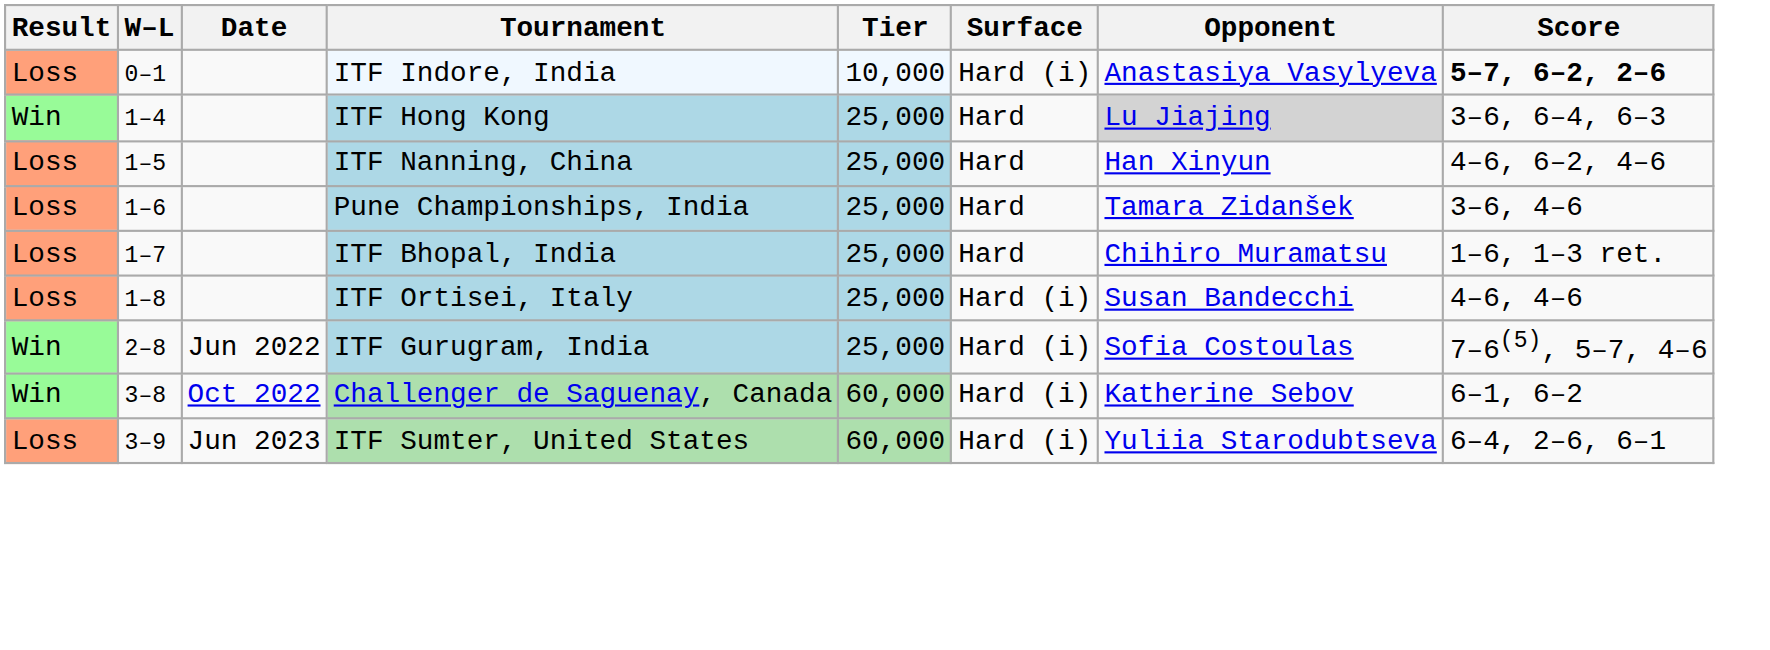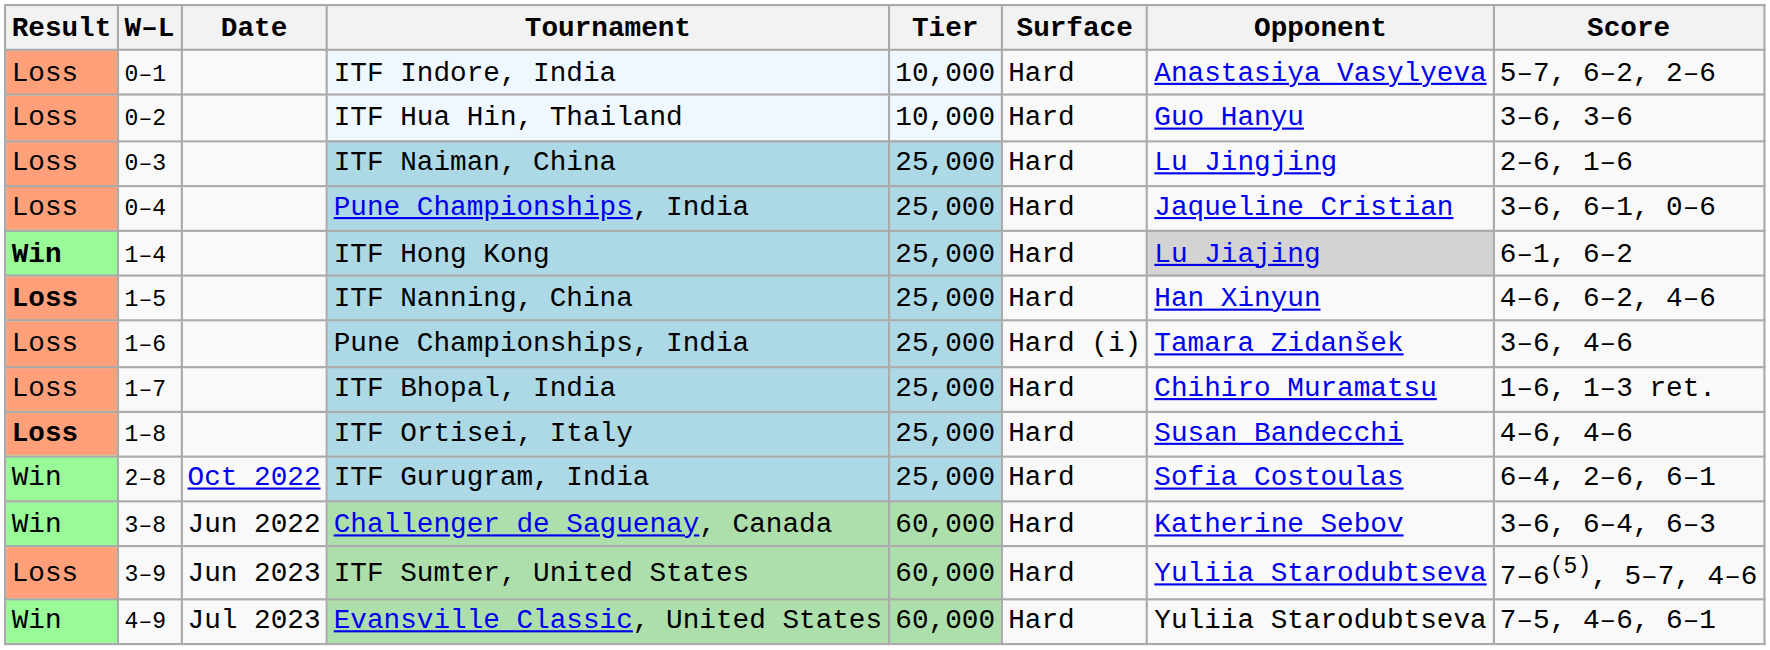 <table class="wikitable sortable">
 <tr>
 <th>Result</th>
 <th class="unsortable">W–L</th>
 <th>Date</th>
 <th>Tournament</th>
 <th>Tier</th>
 <th>Surface</th>
 <th>Opponent</th>
 <th class="unsortable">Score</th>
 </tr>
 <tr>
 <td bgcolor="FFA07A">Loss</td>
 <td><small>0–1</small></td>
 <td></td>
 <td style="background:#f0f8ff;">ITF Indore, India</td>
 <td style="background:#f0f8ff;">10,000</td>
-<td>Hard (i)</td>
+<td>Hard</td>
 <td> <a href='#'>Anastasiya Vasylyeva</a></td>
-<td><strong>5–7, 6–2, 2–6</strong></td>
+<td>5–7, 6–2, 2–6</td>
 </tr>
 <tr>
-<td style="background:#98fb98;">Win</td>
+<td bgcolor="FFA07A">Loss</td>
+<td><small>0–2</small></td>
+<td></td>
+<td style="background:#f0f8ff;">ITF Hua Hin, Thailand</td>
+<td style="background:#f0f8ff;">10,000</td>
+<td>Hard</td>
+<td> <a href='#'>Guo Hanyu</a></td>
+<td>3–6, 3–6</td>
+</tr>
+<tr>
+<td bgcolor="FFA07A">Loss</td>
+<td><small>0–3</small></td>
+<td></td>
+<td style="background:lightblue;">ITF Naiman, China</td>
+<td style="background:lightblue;">25,000</td>
+<td>Hard</td>
+<td> <a href='#'>Lu Jingjing</a></td>
+<td>2–6, 1–6</td>
+</tr>
+<tr>
+<td bgcolor="FFA07A">Loss</td>
+<td><small>0–4</small></td>
+<td></td>
+<td style="background:lightblue;"><a href='#'>Pune Championships</a>, India</td>
+<td style="background:lightblue;">25,000</td>
+<td>Hard</td>
+<td> <a href='#'>Jaqueline Cristian</a></td>
+<td>3–6, 6–1, 0–6</td>
+</tr>
+<tr>
+<td style="background:#98fb98;"><strong>Win</strong></td>
 <td><small>1–4</small></td>
 <td></td>
 <td style="background:lightblue;">ITF Hong Kong</td>
 <td style="background:lightblue;">25,000</td>
 <td>Hard</td>
 <td style="background: lightgrey;"> <a href='#'>Lu Jiajing</a></td>
-<td>3–6, 6–4, 6–3</td>
+<td>6–1, 6–2</td>
 </tr>
 <tr>
-<td bgcolor=FFA07A>Loss</td>
+<td bgcolor=FFA07A><strong>Loss</strong></td>
 <td><small>1–5</small></td>
 <td></td>
 <td style="background:lightblue;">ITF Nanning, China</td>
 <td style="background:lightblue;">25,000</td>
 <td>Hard</td>
 <td> <a href='#'>Han Xinyun</a></td>
 <td>4–6, 6–2, 4–6</td>
 </tr>
 <tr>
 <td bgcolor=FFA07A>Loss</td>
 <td><small>1–6</small></td>
 <td></td>
 <td style="background:lightblue;">Pune Championships, India</td>
 <td style="background:lightblue;">25,000</td>
-<td>Hard</td>
+<td>Hard (i)</td>
 <td> <a href='#'>Tamara Zidanšek</a></td>
 <td>3–6, 4–6</td>
 </tr>
 <tr>
 <td bgcolor=FFA07A>Loss</td>
 <td><small>1–7</small></td>
 <td></td>
 <td style="background:lightblue;">ITF Bhopal, India</td>
 <td style="background:lightblue;">25,000</td>
 <td>Hard</td>
 <td> <a href='#'>Chihiro Muramatsu</a></td>
 <td>1–6, 1–3 ret.</td>
 </tr>
 <tr>
-<td bgcolor=FFA07A>Loss</td>
+<td bgcolor=FFA07A><strong>Loss</strong></td>
 <td><small>1–8</small></td>
 <td></td>
 <td style="background:lightblue;">ITF Ortisei, Italy</td>
 <td style="background:lightblue;">25,000</td>
-<td>Hard (i)</td>
+<td>Hard</td>
 <td> <a href='#'>Susan Bandecchi</a></td>
 <td>4–6, 4–6</td>
 </tr>
 <tr>
 <td bgcolor=98FB98>Win</td>
 <td><small>2–8</small></td>
-<td>Jun 2022</td>
+<td><a href='#'>Oct 2022</a></td>
 <td style="background:lightblue;">ITF Gurugram, India</td>
 <td style="background:lightblue;">25,000</td>
-<td>Hard (i)</td>
+<td>Hard</td>
 <td> <a href='#'>Sofia Costoulas</a></td>
-<td>7–6<sup>(5)</sup>, 5–7, 4–6</td>
+<td>6–4, 2–6, 6–1</td>
 </tr>
 <tr>
 <td bgcolor=98FB98>Win</td>
 <td><small>3–8</small></td>
-<td><a href='#'>Oct 2022</a></td>
+<td>Jun 2022</td>
 <td style="background:#addfad;"><a href='#'>Challenger de Saguenay</a>, Canada</td>
 <td style="background:#addfad;">60,000</td>
-<td>Hard (i)</td>
+<td>Hard</td>
 <td> <a href='#'>Katherine Sebov</a></td>
-<td>6–1, 6–2</td>
+<td>3–6, 6–4, 6–3</td>
 </tr>
 <tr>
 <td bgcolor=ffa07a>Loss</td>
 <td><small>3–9</small></td>
 <td>Jun 2023</td>
 <td style="background:#addfad;">ITF Sumter, United States</td>
 <td style="background:#addfad;">60,000</td>
-<td>Hard (i)</td>
+<td>Hard</td>
 <td> <a href='#'>Yuliia Starodubtseva</a></td>
-<td>6–4, 2–6, 6–1</td>
+<td>7–6<sup>(5)</sup>, 5–7, 4–6</td>
+</tr>
+<tr>
+<td bgcolor=98FB98>Win</td>
+<td><small>4–9</small></td>
+<td>Jul 2023</td>
+<td style="background:#addfad;"><a href='#'>Evansville Classic</a>, United States</td>
+<td style="background:#addfad;">60,000</td>
+<td>Hard</td>
+<td> Yuliia Starodubtseva</td>
+<td>7–5, 4–6, 6–1</td>
 </tr>
 </table>
